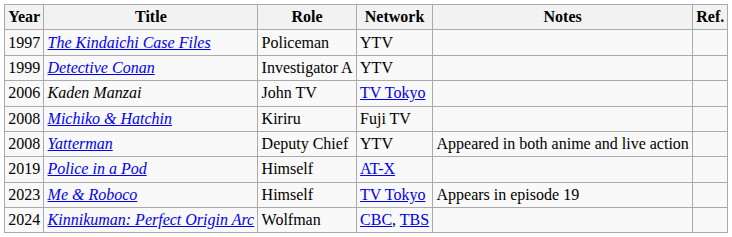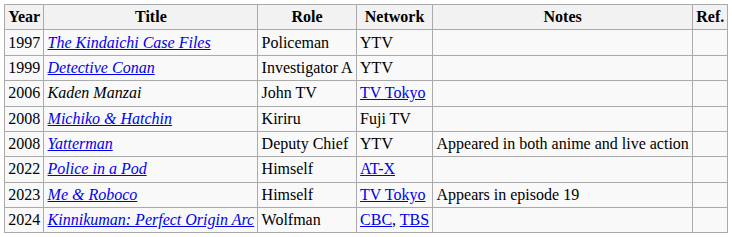 <table class="wikitable">
 <tr>
 <th>Year</th>
 <th>Title</th>
 <th>Role</th>
 <th>Network</th>
 <th>Notes</th>
 <th>Ref.</th>
 </tr>
 <tr>
 <td>1997</td>
 <td><em><a href='#'>The Kindaichi Case Files</a></em></td>
 <td>Policeman</td>
 <td>YTV</td>
 <td></td>
 <td></td>
 </tr>
 <tr>
 <td>1999</td>
 <td><em><a href='#'>Detective Conan</a></em></td>
 <td>Investigator A</td>
 <td>YTV</td>
 <td></td>
 <td></td>
 </tr>
 <tr>
 <td>2006</td>
 <td><em>Kaden Manzai</em></td>
 <td>John TV</td>
 <td><a href='#'>TV Tokyo</a></td>
 <td></td>
 <td></td>
 </tr>
 <tr>
 <td>2008</td>
 <td><em><a href='#'>Michiko & Hatchin</a></em></td>
 <td>Kiriru</td>
 <td>Fuji TV</td>
 <td></td>
 <td></td>
 </tr>
 <tr>
 <td>2008</td>
 <td><em><a href='#'>Yatterman</a></em></td>
 <td>Deputy Chief</td>
 <td>YTV</td>
 <td>Appeared in both anime and live action</td>
 <td></td>
 </tr>
 <tr>
-<td>2019</td>
+<td>2022</td>
 <td><em><a href='#'>Police in a Pod</a></em></td>
 <td>Himself</td>
 <td><a href='#'>AT-X</a></td>
 <td></td>
 <td></td>
 </tr>
 <tr>
 <td>2023</td>
 <td><em><a href='#'>Me & Roboco</a></em></td>
 <td>Himself</td>
 <td><a href='#'>TV Tokyo</a></td>
 <td>Appears in episode 19</td>
 <td></td>
 </tr>
 <tr>
 <td>2024</td>
 <td><em><a href='#'>Kinnikuman: Perfect Origin Arc</a></em></td>
 <td>Wolfman</td>
 <td><a href='#'>CBC</a>, <a href='#'>TBS</a></td>
 <td></td>
 <td></td>
 </tr>
 </table>
